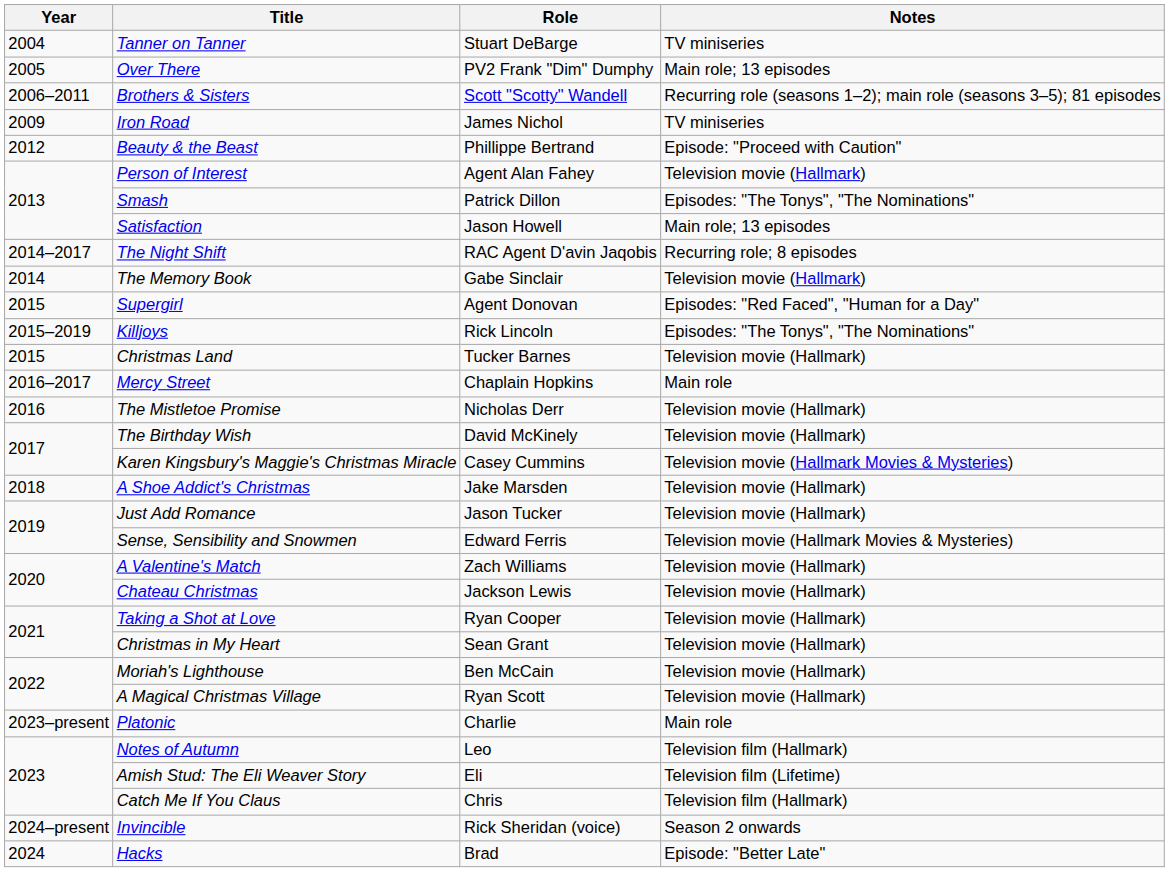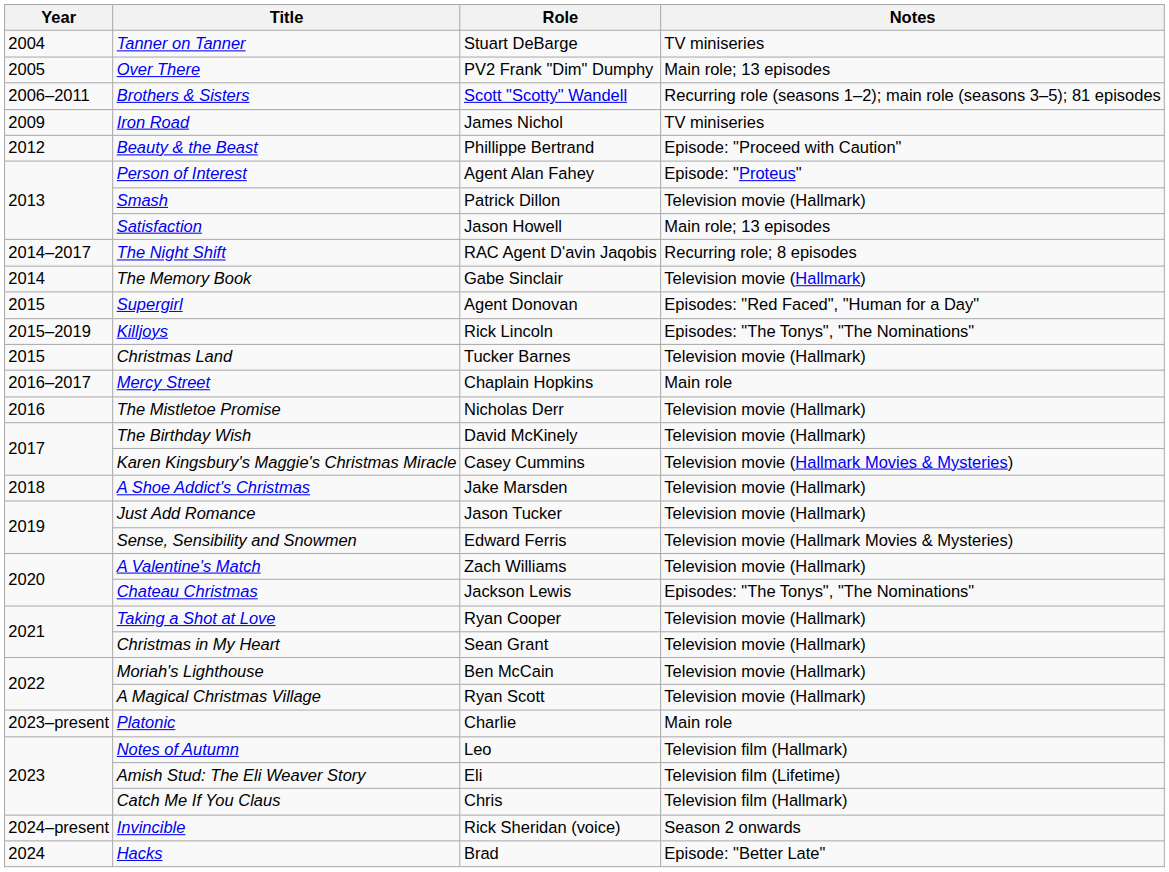 <table class="wikitable sortable">
 <tr>
 <th>Year</th>
 <th>Title</th>
 <th>Role</th>
 <th class="unsortable">Notes</th>
 </tr>
 <tr>
 <td>2004</td>
 <td><em><a href='#'>Tanner on Tanner</a></em></td>
 <td>Stuart DeBarge</td>
 <td>TV miniseries</td>
 </tr>
 <tr>
 <td>2005</td>
 <td><em><a href='#'>Over There</a></em></td>
 <td>PV2 Frank "Dim" Dumphy</td>
 <td>Main role; 13 episodes</td>
 </tr>
 <tr>
 <td>2006–2011</td>
 <td><em><a href='#'>Brothers & Sisters</a></em></td>
 <td><a href='#'>Scott "Scotty" Wandell</a></td>
 <td>Recurring role (seasons 1–2); main role (seasons 3–5); 81 episodes</td>
 </tr>
 <tr>
 <td>2009</td>
 <td><em><a href='#'>Iron Road</a></em></td>
 <td>James Nichol</td>
 <td>TV miniseries</td>
 </tr>
 <tr>
 <td>2012</td>
 <td><em><a href='#'>Beauty & the Beast</a></em></td>
 <td>Phillippe Bertrand</td>
 <td>Episode: "Proceed with Caution"</td>
 </tr>
 <tr>
 <td rowspan="3">2013</td>
 <td><em><a href='#'>Person of Interest</a></em></td>
 <td>Agent Alan Fahey</td>
-<td>Television movie (<a href='#'>Hallmark</a>)</td>
+<td>Episode: "<a href='#'>Proteus</a>"</td>
 </tr>
 <tr>
 <td><em><a href='#'>Smash</a></em></td>
 <td>Patrick Dillon</td>
-<td>Episodes: "The Tonys", "The Nominations"</td>
+<td>Television movie (Hallmark)</td>
 </tr>
 <tr>
 <td><em><a href='#'>Satisfaction</a></em></td>
 <td>Jason Howell</td>
 <td>Main role; 13 episodes</td>
 </tr>
 <tr>
 <td>2014–2017</td>
 <td data-sort-value="Night Shift, The"><em><a href='#'>The Night Shift</a></em></td>
 <td>RAC Agent D'avin Jaqobis</td>
 <td>Recurring role; 8 episodes</td>
 </tr>
 <tr>
 <td>2014</td>
 <td data-sort-value="Memory Book, The"><em>The Memory Book</em></td>
 <td>Gabe Sinclair</td>
 <td>Television movie (<a href='#'>Hallmark</a>)</td>
 </tr>
 <tr>
 <td>2015</td>
 <td><em><a href='#'>Supergirl</a></em></td>
 <td>Agent Donovan</td>
 <td>Episodes: "Red Faced", "Human for a Day"</td>
 </tr>
 <tr>
 <td>2015–2019</td>
 <td><em><a href='#'>Killjoys</a></em></td>
 <td>Rick Lincoln</td>
 <td>Episodes: "The Tonys", "The Nominations"</td>
 </tr>
 <tr>
 <td>2015</td>
 <td><em>Christmas Land</em></td>
 <td>Tucker Barnes</td>
 <td>Television movie (Hallmark)</td>
 </tr>
 <tr>
 <td>2016–2017</td>
 <td><em><a href='#'>Mercy Street</a></em></td>
 <td>Chaplain Hopkins</td>
 <td>Main role</td>
 </tr>
 <tr>
 <td>2016</td>
 <td data-sort-value="Mistletoe Promise, The"><em>The Mistletoe Promise</em></td>
 <td>Nicholas Derr</td>
 <td>Television movie (Hallmark)</td>
 </tr>
 <tr>
 <td rowspan="2">2017</td>
 <td data-sort-value="Birthday Wish, The"><em>The Birthday Wish</em></td>
 <td>David McKinely</td>
 <td>Television movie (Hallmark)</td>
 </tr>
 <tr>
 <td><em>Karen Kingsbury's Maggie's Christmas Miracle</em></td>
 <td>Casey Cummins</td>
 <td>Television movie (<a href='#'>Hallmark Movies & Mysteries</a>)</td>
 </tr>
 <tr>
 <td>2018</td>
 <td data-sort-value="Shoe Addict's Christmas, A"><em><a href='#'>A Shoe Addict's Christmas</a></em></td>
 <td>Jake Marsden</td>
 <td>Television movie (Hallmark)</td>
 </tr>
 <tr>
 <td rowspan="2">2019</td>
 <td><em>Just Add Romance</em></td>
 <td>Jason Tucker</td>
 <td>Television movie (Hallmark)</td>
 </tr>
 <tr>
 <td><em>Sense, Sensibility and Snowmen</em></td>
 <td>Edward Ferris</td>
 <td>Television movie (Hallmark Movies & Mysteries)</td>
 </tr>
 <tr>
 <td rowspan="2">2020</td>
 <td data-sort-value="Valentine's Match, A"><em><a href='#'>A Valentine's Match</a></em></td>
 <td>Zach Williams</td>
 <td>Television movie (Hallmark)</td>
 </tr>
 <tr>
 <td><em><a href='#'>Chateau Christmas</a></em></td>
 <td>Jackson Lewis</td>
-<td>Television movie (Hallmark)</td>
+<td>Episodes: "The Tonys", "The Nominations"</td>
 </tr>
 <tr>
 <td rowspan="2">2021</td>
 <td><em><a href='#'>Taking a Shot at Love</a></em></td>
 <td>Ryan Cooper</td>
 <td>Television movie (Hallmark)</td>
 </tr>
 <tr>
 <td><em>Christmas in My Heart</em></td>
 <td>Sean Grant</td>
 <td>Television movie (Hallmark)</td>
 </tr>
 <tr>
 <td rowspan="2">2022</td>
 <td><em>Moriah's Lighthouse</em></td>
 <td>Ben McCain</td>
 <td>Television movie (Hallmark)</td>
 </tr>
 <tr>
 <td data-sort-value="Magical Christmas Village, A"><em>A Magical Christmas Village</em></td>
 <td>Ryan Scott</td>
 <td>Television movie (Hallmark)</td>
 </tr>
 <tr>
 <td>2023–present</td>
 <td><em><a href='#'>Platonic</a></em></td>
 <td>Charlie</td>
 <td>Main role</td>
 </tr>
 <tr>
 <td rowspan="3">2023</td>
 <td><em><a href='#'>Notes of Autumn</a></em></td>
 <td>Leo</td>
 <td>Television film (Hallmark)</td>
 </tr>
 <tr>
 <td><em>Amish Stud: The Eli Weaver Story</em></td>
 <td>Eli</td>
 <td>Television film (Lifetime)</td>
 </tr>
 <tr>
 <td><em>Catch Me If You Claus</em></td>
 <td>Chris</td>
 <td>Television film (Hallmark)</td>
 </tr>
 <tr>
 <td>2024–present</td>
 <td><em><a href='#'>Invincible</a></em></td>
 <td>Rick Sheridan (voice)</td>
 <td>Season 2 onwards</td>
 </tr>
 <tr>
 <td>2024</td>
 <td><em><a href='#'>Hacks</a></em></td>
 <td>Brad</td>
 <td>Episode: "Better Late"</td>
 </tr>
 </table>
